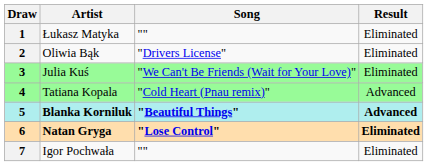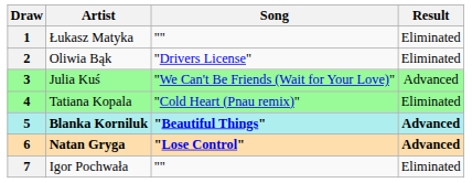 <table class="sortable wikitable plainrowheaders" style="margin: 1em auto 1em auto;">
 <tr>
 <th>Draw</th>
 <th>Artist</th>
 <th>Song</th>
 <th class="unsortable">Result</th>
 </tr>
 <tr>
 <th scope="row" style="text-align:center">1</th>
 <td>Łukasz Matyka</td>
 <td>""</td>
 <td style="text-align:center">Eliminated</td>
 </tr>
 <tr>
 <th scope="row" style="text-align:center">2</th>
 <td>Oliwia Bąk</td>
 <td>"<a href='#'>Drivers License</a>"</td>
 <td style="text-align:center">Eliminated</td>
 </tr>
 <tr style="background-color:palegreen;">
 <th scope="row" style="text-align:center; background-color:palegreen;">3</th>
 <td>Julia Kuś</td>
 <td>"<a href='#'>We Can't Be Friends (Wait for Your Love)</a>"</td>
-<td style="text-align:center">Eliminated</td>
+<td style="text-align:center">Advanced</td>
 </tr>
 <tr style="background-color:palegreen;">
 <th scope="row" style="text-align:center; background-color:palegreen;">4</th>
 <td>Tatiana Kopala</td>
 <td>"<a href='#'>Cold Heart (Pnau remix)</a>"</td>
-<td style="text-align:center">Advanced</td>
+<td style="text-align:center">Eliminated</td>
 </tr>
 <tr style="font-weight:bold; background-color:paleturquoise;">
 <th scope="row" style="text-align:center; font-weight:bold; background-color:paleturquoise;">5</th>
 <td>Blanka Korniluk</td>
 <td>"<a href='#'>Beautiful Things</a>"</td>
 <td style="text-align:center">Advanced</td>
 </tr>
 <tr style="font-weight:bold; background-color:navajowhite;">
 <th scope="row" style="text-align:center; font-weight:bold; background-color:navajowhite;">6</th>
 <td>Natan Gryga</td>
 <td>"<a href='#'>Lose Control</a>"</td>
-<td style="text-align:center">Eliminated</td>
+<td style="text-align:center">Advanced</td>
 </tr>
 <tr>
 <th scope="row" style="text-align:center">7</th>
 <td>Igor Pochwała</td>
 <td>""</td>
 <td style="text-align:center">Eliminated</td>
 </tr>
 </table>
